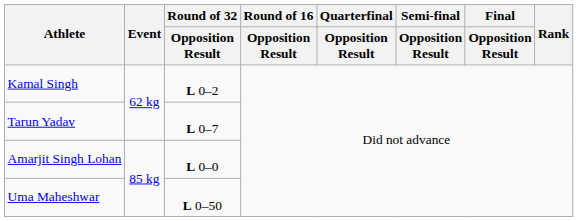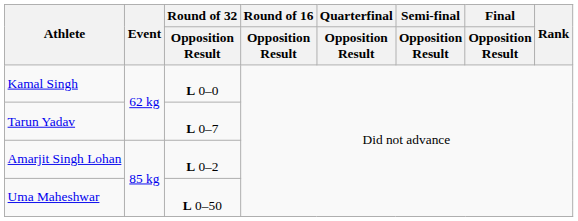 <table class="wikitable" style="text-align:center; font-size:90%">
 <tr>
 <th rowspan="2">Athlete</th>
 <th rowspan="2">Event</th>
 <th>Round of 32</th>
 <th>Round of 16</th>
 <th>Quarterfinal</th>
 <th>Semi-final</th>
 <th>Final</th>
 <th rowspan="2">Rank</th>
 </tr>
 <tr>
 <th>Opposition<br>Result</th>
 <th>Opposition<br>Result</th>
 <th>Opposition<br>Result</th>
 <th>Opposition<br>Result</th>
 <th>Opposition<br>Result</th>
 </tr>
 <tr>
 <td align=left><a href='#'>Kamal Singh</a></td>
 <td rowspan="2"><a href='#'>62 kg</a></td>
-<td> <br> <strong>L</strong> 0–2</td>
+<td><br> <strong>L</strong> 0–0</td>
 <td colspan="5" rowspan="4">Did not advance</td>
 </tr>
 <tr>
 <td align=left><a href='#'>Tarun Yadav</a></td>
 <td> <br> <strong>L</strong> 0–7</td>
 </tr>
 <tr>
 <td align=left><a href='#'>Amarjit Singh Lohan</a></td>
 <td rowspan="2"><a href='#'>85 kg</a></td>
-<td><br> <strong>L</strong> 0–0</td>
+<td> <br> <strong>L</strong> 0–2</td>
 </tr>
 <tr>
 <td align=left><a href='#'>Uma Maheshwar</a></td>
 <td><br> <strong>L</strong> 0–50</td>
 </tr>
 </table>
